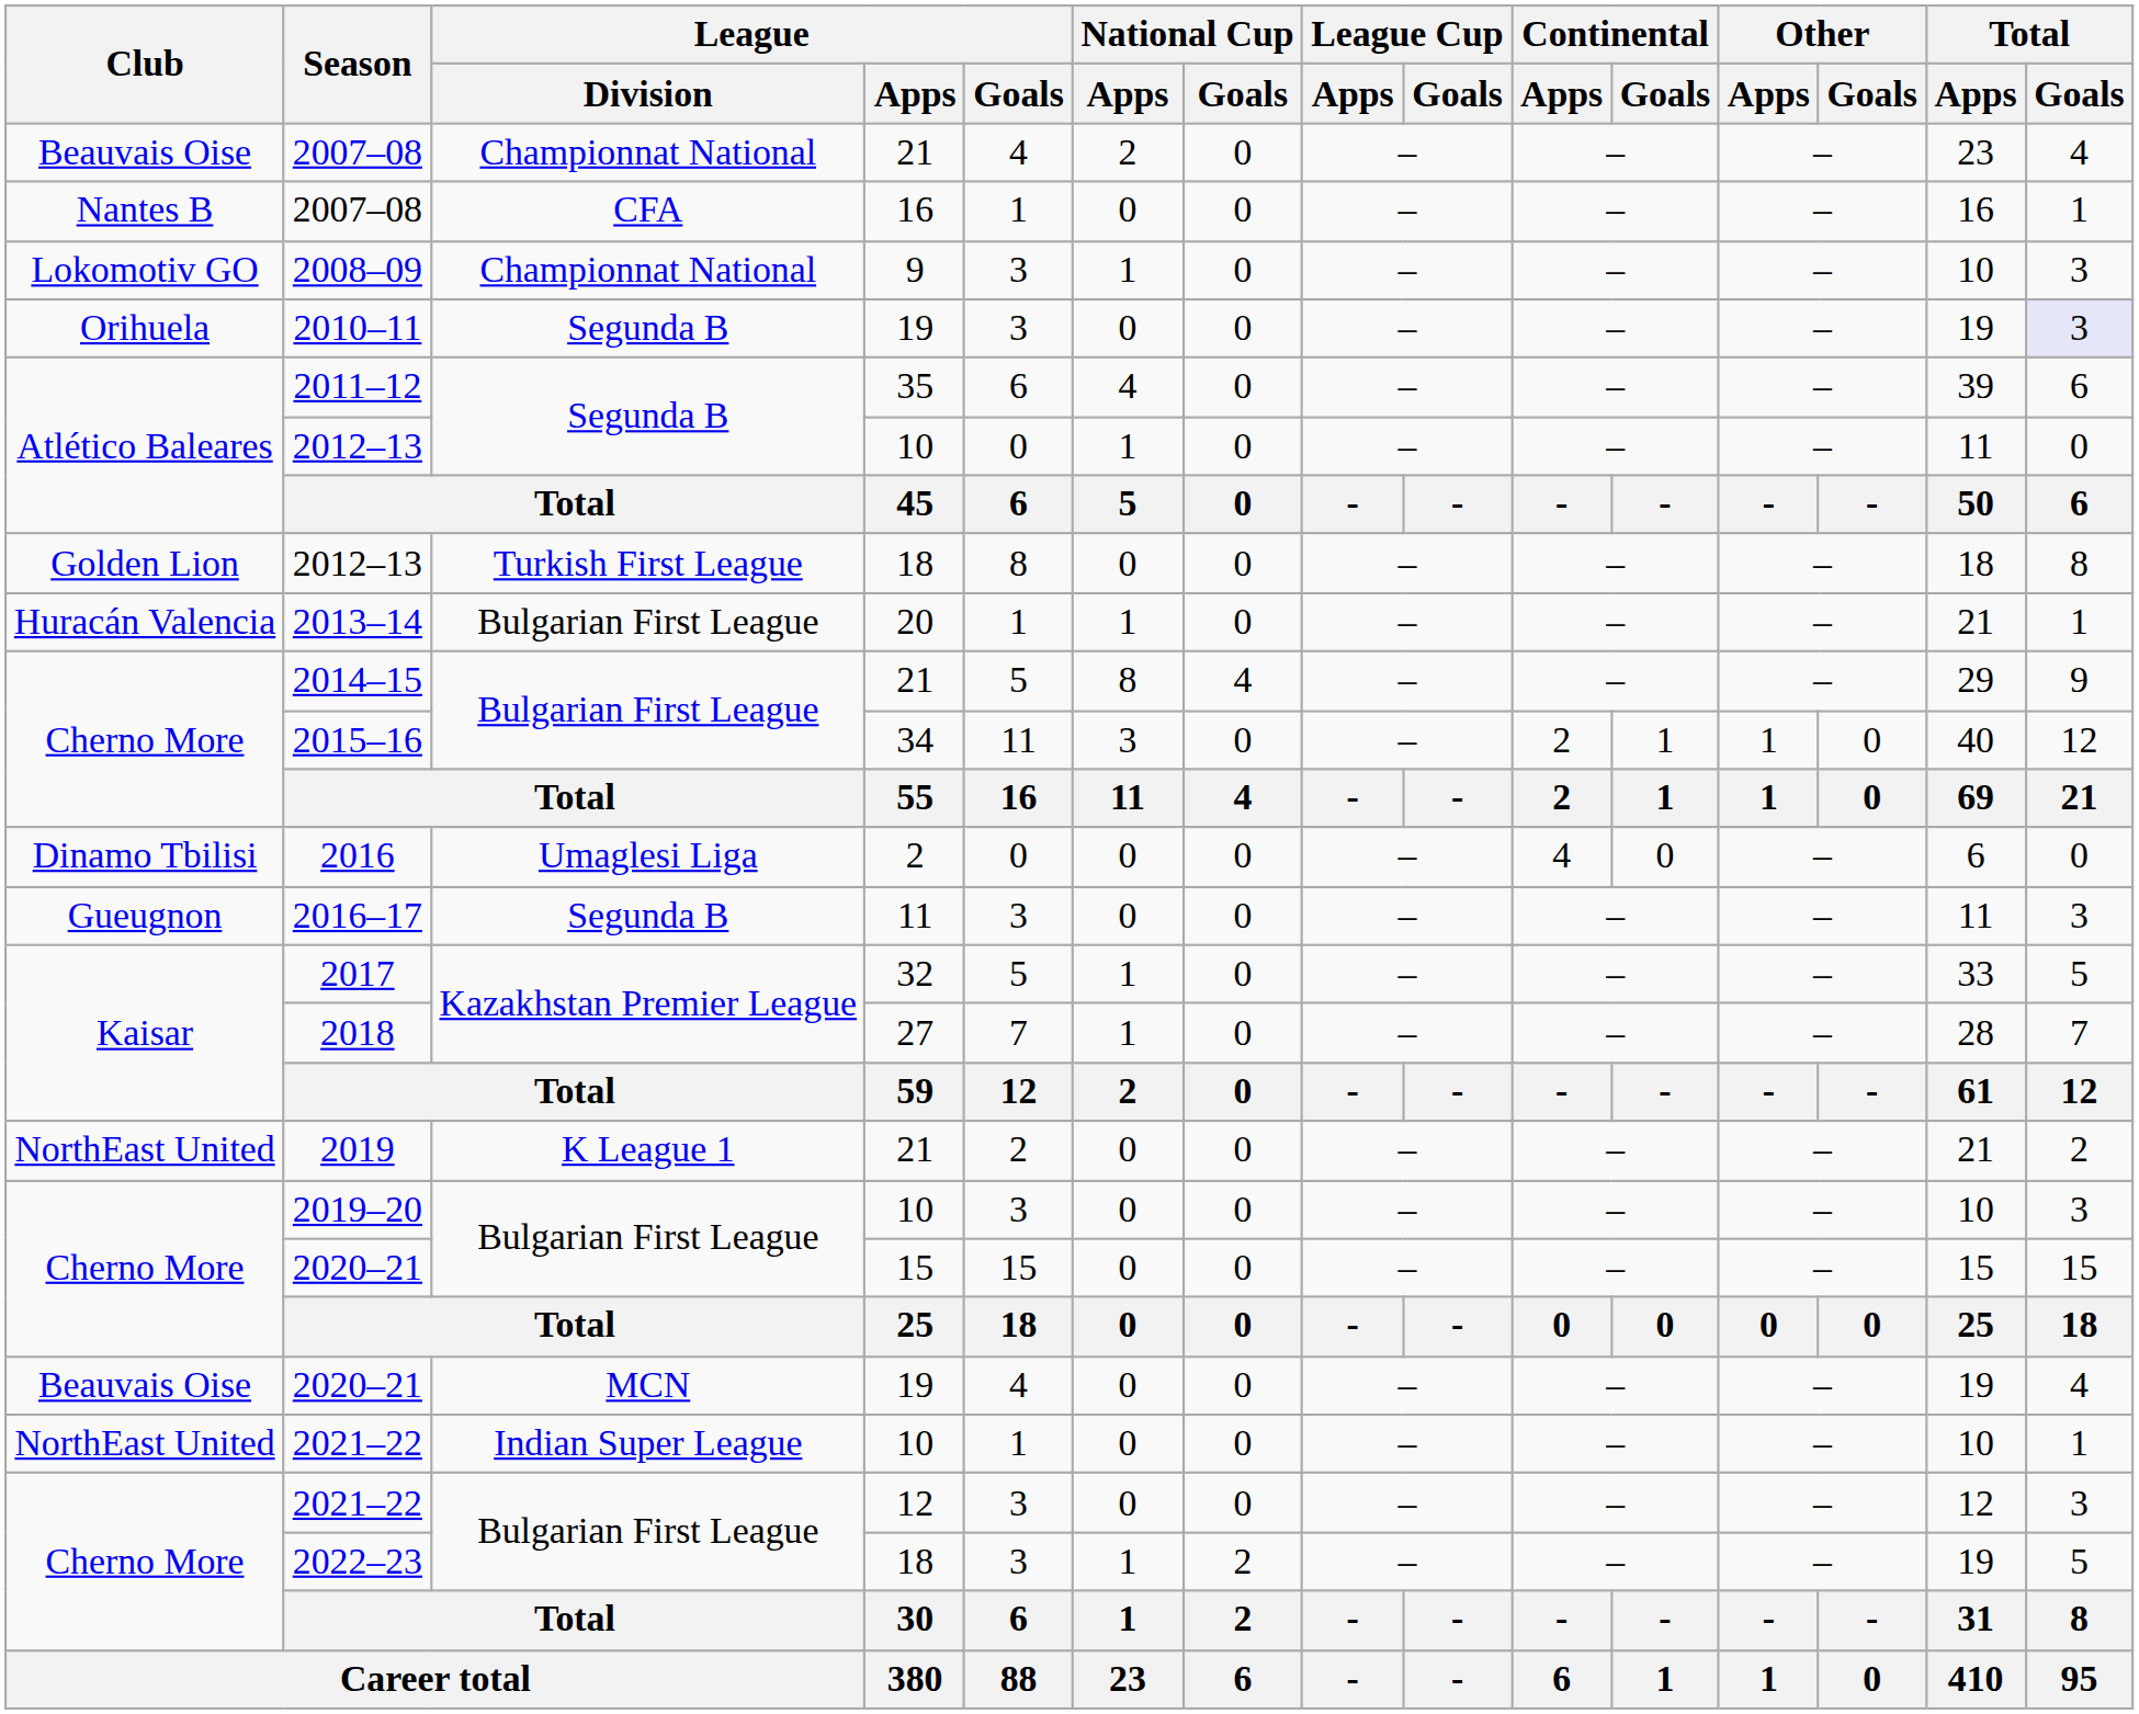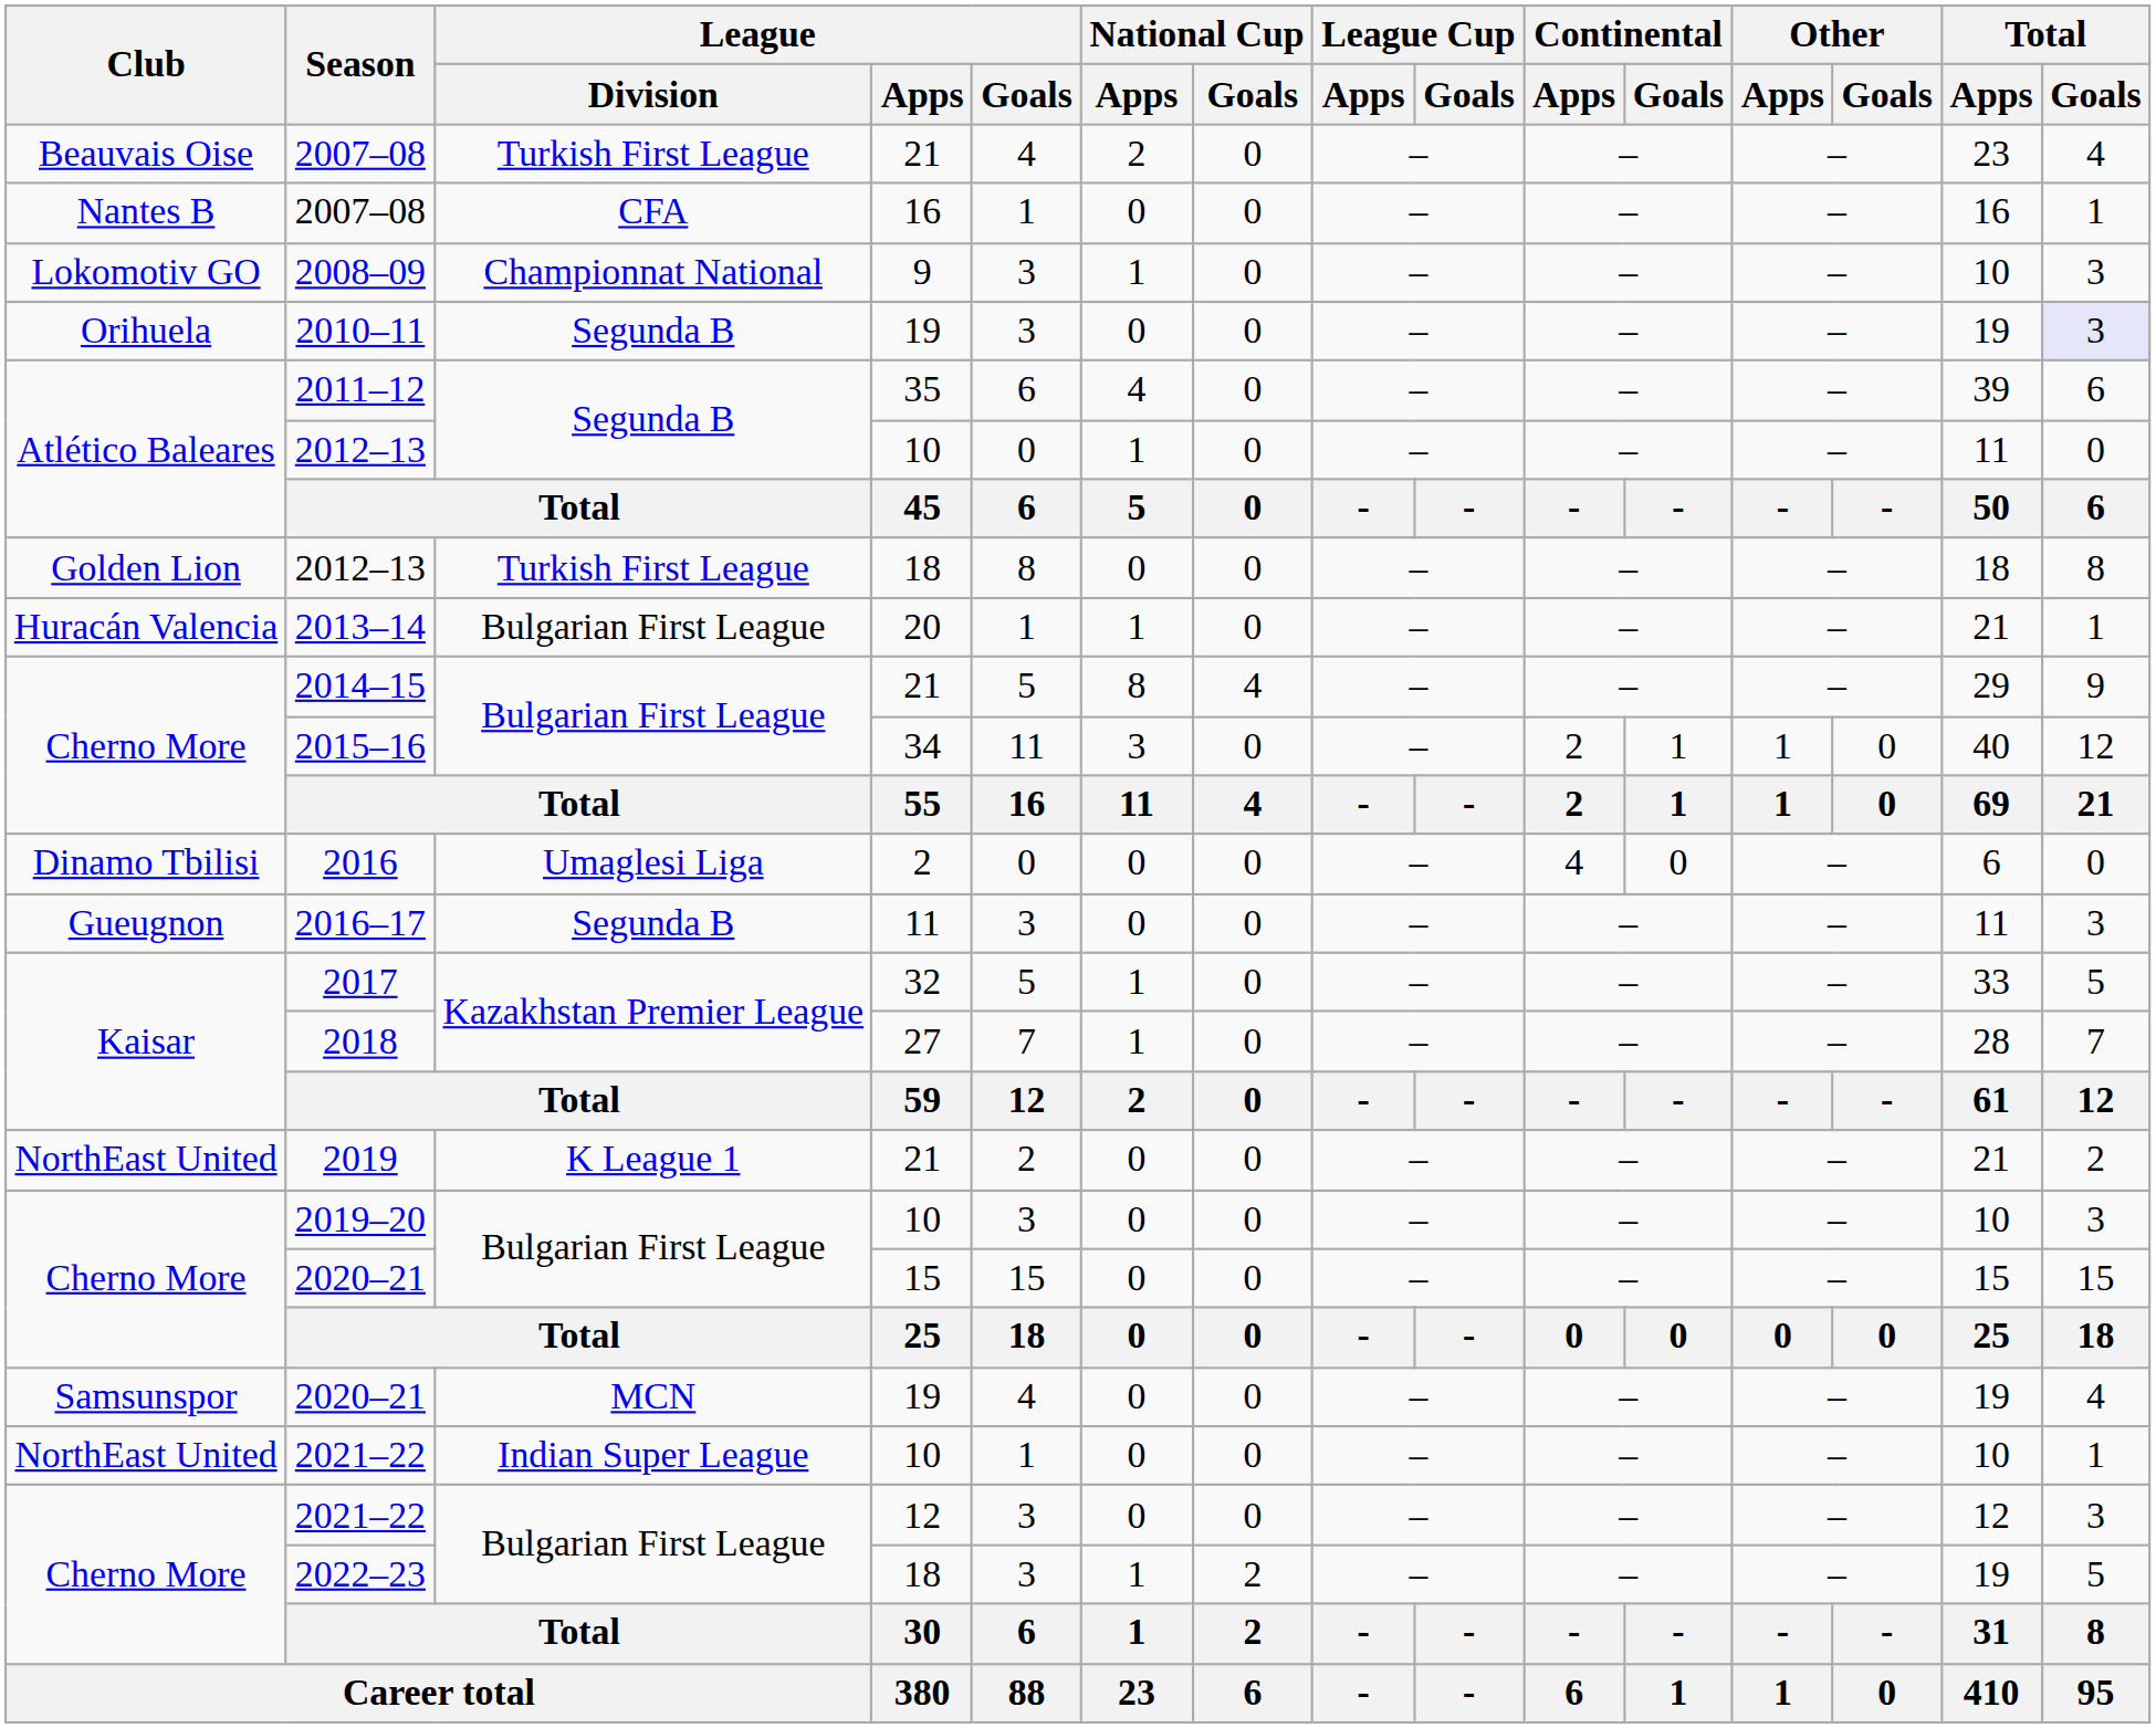 <table class="wikitable" style="text-align: center;">
 <tr>
 <th rowspan="2">Club</th>
 <th rowspan="2">Season</th>
 <th colspan="3">League</th>
 <th colspan="2">National Cup</th>
 <th colspan="2">League Cup</th>
 <th colspan="2">Continental</th>
 <th colspan="2">Other</th>
 <th colspan="2">Total</th>
 </tr>
 <tr>
 <th>Division</th>
 <th>Apps</th>
 <th>Goals</th>
 <th>Apps</th>
 <th>Goals</th>
 <th>Apps</th>
 <th>Goals</th>
 <th>Apps</th>
 <th>Goals</th>
 <th>Apps</th>
 <th>Goals</th>
 <th>Apps</th>
 <th>Goals</th>
 </tr>
 <tr>
 <td><a href='#'>Beauvais Oise</a></td>
 <td><a href='#'>2007–08</a></td>
-<td><a href='#'>Championnat National</a></td>
+<td rowpsan="1"><a href='#'>Turkish First League</a></td>
 <td>21</td>
 <td>4</td>
 <td>2</td>
 <td>0</td>
 <td colspan="2">–</td>
 <td colspan="2">–</td>
 <td colspan="2">–</td>
 <td>23</td>
 <td>4</td>
 </tr>
 <tr>
 <td><a href='#'>Nantes B</a></td>
 <td>2007–08</td>
 <td><a href='#'>CFA</a></td>
 <td>16</td>
 <td>1</td>
 <td>0</td>
 <td>0</td>
 <td colspan="2">–</td>
 <td colspan="2">–</td>
 <td colspan="2">–</td>
 <td>16</td>
 <td>1</td>
 </tr>
 <tr>
 <td rowspan="1"><a href='#'>Lokomotiv GO</a></td>
 <td><a href='#'>2008–09</a></td>
 <td><a href='#'>Championnat National</a></td>
 <td>9</td>
 <td>3</td>
 <td>1</td>
 <td>0</td>
 <td colspan="2">–</td>
 <td colspan="2">–</td>
 <td colspan="2">–</td>
 <td>10</td>
 <td>3</td>
 </tr>
 <tr>
 <td><a href='#'>Orihuela</a></td>
 <td><a href='#'>2010–11</a></td>
 <td><a href='#'>Segunda B</a></td>
 <td>19</td>
 <td>3</td>
 <td>0</td>
 <td>0</td>
 <td colspan="2">–</td>
 <td colspan="2">–</td>
 <td colspan="2">–</td>
 <td>19</td>
 <td style="background: lavender;">3</td>
 </tr>
 <tr>
 <td rowspan="3"><a href='#'>Atlético Baleares</a></td>
 <td><a href='#'>2011–12</a></td>
 <td rowspan="2"><a href='#'>Segunda B</a></td>
 <td>35</td>
 <td>6</td>
 <td>4</td>
 <td>0</td>
 <td colspan="2">–</td>
 <td colspan="2">–</td>
 <td colspan="2">–</td>
 <td>39</td>
 <td>6</td>
 </tr>
 <tr>
 <td><a href='#'>2012–13</a></td>
 <td>10</td>
 <td>0</td>
 <td>1</td>
 <td>0</td>
 <td colspan="2">–</td>
 <td colspan="2">–</td>
 <td colspan="2">–</td>
 <td>11</td>
 <td>0</td>
 </tr>
 <tr>
 <th colspan="2">Total</th>
 <th>45</th>
 <th>6</th>
 <th>5</th>
 <th>0</th>
 <th>-</th>
 <th>-</th>
 <th>-</th>
 <th>-</th>
 <th>-</th>
 <th>-</th>
 <th>50</th>
 <th>6</th>
 </tr>
 <tr>
 <td><a href='#'>Golden Lion</a></td>
 <td>2012–13</td>
 <td rowpsan="1"><a href='#'>Turkish First League</a></td>
 <td>18</td>
 <td>8</td>
 <td>0</td>
 <td>0</td>
 <td colspan="2">–</td>
 <td colspan="2">–</td>
 <td colspan="2">–</td>
 <td>18</td>
 <td>8</td>
 </tr>
 <tr>
 <td><a href='#'>Huracán Valencia</a></td>
 <td><a href='#'>2013–14</a></td>
 <td rowspan="1">Bulgarian First League</td>
 <td>20</td>
 <td>1</td>
 <td>1</td>
 <td>0</td>
 <td colspan="2">–</td>
 <td colspan="2">–</td>
 <td colspan="2">–</td>
 <td>21</td>
 <td>1</td>
 </tr>
 <tr>
 <td rowspan="3"><a href='#'>Cherno More</a></td>
 <td><a href='#'>2014–15</a></td>
 <td rowspan="2"><a href='#'>Bulgarian First League</a></td>
 <td>21</td>
 <td>5</td>
 <td>8</td>
 <td>4</td>
 <td colspan="2">–</td>
 <td colspan="2">–</td>
 <td colspan="2">–</td>
 <td>29</td>
 <td>9</td>
 </tr>
 <tr>
 <td><a href='#'>2015–16</a></td>
 <td>34</td>
 <td>11</td>
 <td>3</td>
 <td>0</td>
 <td colspan="2">–</td>
 <td>2</td>
 <td>1</td>
 <td>1</td>
 <td>0</td>
 <td>40</td>
 <td>12</td>
 </tr>
 <tr>
 <th colspan="2">Total</th>
 <th>55</th>
 <th>16</th>
 <th>11</th>
 <th>4</th>
 <th>-</th>
 <th>-</th>
 <th>2</th>
 <th>1</th>
 <th>1</th>
 <th>0</th>
 <th>69</th>
 <th>21</th>
 </tr>
 <tr>
 <td><a href='#'>Dinamo Tbilisi</a></td>
 <td><a href='#'>2016</a></td>
 <td><a href='#'>Umaglesi Liga</a></td>
 <td>2</td>
 <td>0</td>
 <td>0</td>
 <td>0</td>
 <td colspan="2">–</td>
 <td>4</td>
 <td>0</td>
 <td colspan="2">–</td>
 <td>6</td>
 <td>0</td>
 </tr>
 <tr>
 <td><a href='#'>Gueugnon</a></td>
 <td><a href='#'>2016–17</a></td>
 <td><a href='#'>Segunda B</a></td>
 <td>11</td>
 <td>3</td>
 <td>0</td>
 <td>0</td>
 <td colspan="2">–</td>
 <td colspan="2">–</td>
 <td colspan="2">–</td>
 <td>11</td>
 <td>3</td>
 </tr>
 <tr>
 <td rowspan="3"><a href='#'>Kaisar</a></td>
 <td><a href='#'>2017</a></td>
 <td rowspan="2"><a href='#'>Kazakhstan Premier League</a></td>
 <td>32</td>
 <td>5</td>
 <td>1</td>
 <td>0</td>
 <td colspan="2">–</td>
 <td colspan="2">–</td>
 <td colspan="2">–</td>
 <td>33</td>
 <td>5</td>
 </tr>
 <tr>
 <td><a href='#'>2018</a></td>
 <td>27</td>
 <td>7</td>
 <td>1</td>
 <td>0</td>
 <td colspan="2">–</td>
 <td colspan="2">–</td>
 <td colspan="2">–</td>
 <td>28</td>
 <td>7</td>
 </tr>
 <tr>
 <th colspan="2">Total</th>
 <th>59</th>
 <th>12</th>
 <th>2</th>
 <th>0</th>
 <th>-</th>
 <th>-</th>
 <th>-</th>
 <th>-</th>
 <th>-</th>
 <th>-</th>
 <th>61</th>
 <th>12</th>
 </tr>
 <tr>
 <td rowspan="1"><a href='#'>NorthEast United</a></td>
 <td><a href='#'>2019</a></td>
 <td rowspan="1"><a href='#'>K League 1</a></td>
 <td>21</td>
 <td>2</td>
 <td>0</td>
 <td>0</td>
 <td colspan="2">–</td>
 <td colspan="2">–</td>
 <td colspan="2">–</td>
 <td>21</td>
 <td>2</td>
 </tr>
 <tr>
 <td rowspan="3"><a href='#'>Cherno More</a></td>
 <td><a href='#'>2019–20</a></td>
 <td rowspan="2">Bulgarian First League</td>
 <td>10</td>
 <td>3</td>
 <td>0</td>
 <td>0</td>
 <td colspan="2">–</td>
 <td colspan="2">–</td>
 <td colspan="2">–</td>
 <td>10</td>
 <td>3</td>
 </tr>
 <tr>
 <td><a href='#'>2020–21</a></td>
 <td>15</td>
 <td>15</td>
 <td>0</td>
 <td>0</td>
 <td colspan="2">–</td>
 <td colspan="2">–</td>
 <td colspan="2">–</td>
 <td>15</td>
 <td>15</td>
 </tr>
 <tr>
 <th colspan="2">Total</th>
 <th>25</th>
 <th>18</th>
 <th>0</th>
 <th>0</th>
 <th>-</th>
 <th>-</th>
 <th>0</th>
 <th>0</th>
 <th>0</th>
 <th>0</th>
 <th>25</th>
 <th>18</th>
 </tr>
 <tr>
-<td><a href='#'>Beauvais Oise</a></td>
+<td rowspan="1"><a href='#'>Samsunspor</a></td>
 <td><a href='#'>2020–21</a></td>
 <td><a href='#'>MCN</a></td>
 <td>19</td>
 <td>4</td>
 <td>0</td>
 <td>0</td>
 <td colspan="2">–</td>
 <td colspan="2">–</td>
 <td colspan="2">–</td>
 <td>19</td>
 <td>4</td>
 </tr>
 <tr>
 <td rowspan="1"><a href='#'>NorthEast United</a></td>
 <td><a href='#'>2021–22</a></td>
 <td rowspan="1"><a href='#'>Indian Super League</a></td>
 <td>10</td>
 <td>1</td>
 <td>0</td>
 <td>0</td>
 <td colspan="2">–</td>
 <td colspan="2">–</td>
 <td colspan="2">–</td>
 <td>10</td>
 <td>1</td>
 </tr>
 <tr>
 <td rowspan="3"><a href='#'>Cherno More</a></td>
 <td><a href='#'>2021–22</a></td>
 <td rowspan="2">Bulgarian First League</td>
 <td>12</td>
 <td>3</td>
 <td>0</td>
 <td>0</td>
 <td colspan="2">–</td>
 <td colspan="2">–</td>
 <td colspan="2">–</td>
 <td>12</td>
 <td>3</td>
 </tr>
 <tr>
 <td><a href='#'>2022–23</a></td>
 <td>18</td>
 <td>3</td>
 <td>1</td>
 <td>2</td>
 <td colspan="2">–</td>
 <td colspan="2">–</td>
 <td colspan="2">–</td>
 <td>19</td>
 <td>5</td>
 </tr>
 <tr>
 <th colspan="2">Total</th>
 <th>30</th>
 <th>6</th>
 <th>1</th>
 <th>2</th>
 <th>-</th>
 <th>-</th>
 <th>-</th>
 <th>-</th>
 <th>-</th>
 <th>-</th>
 <th>31</th>
 <th>8</th>
 </tr>
 <tr>
 <th colspan="3">Career total</th>
 <th>380</th>
 <th>88</th>
 <th>23</th>
 <th>6</th>
 <th>-</th>
 <th>-</th>
 <th>6</th>
 <th>1</th>
 <th>1</th>
 <th>0</th>
 <th>410</th>
 <th>95</th>
 </tr>
 </table>
